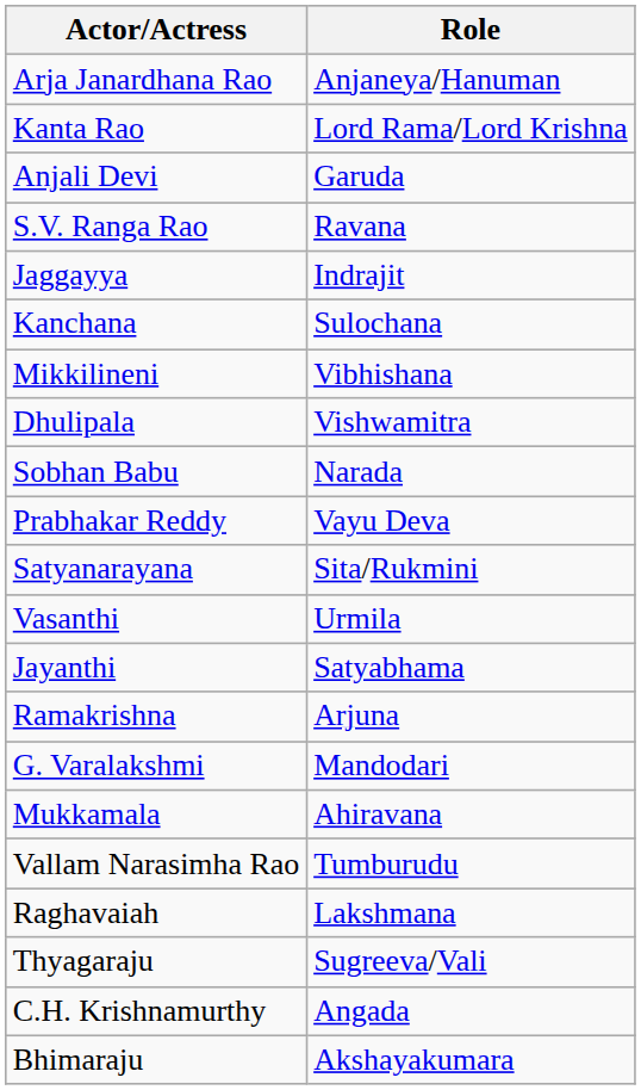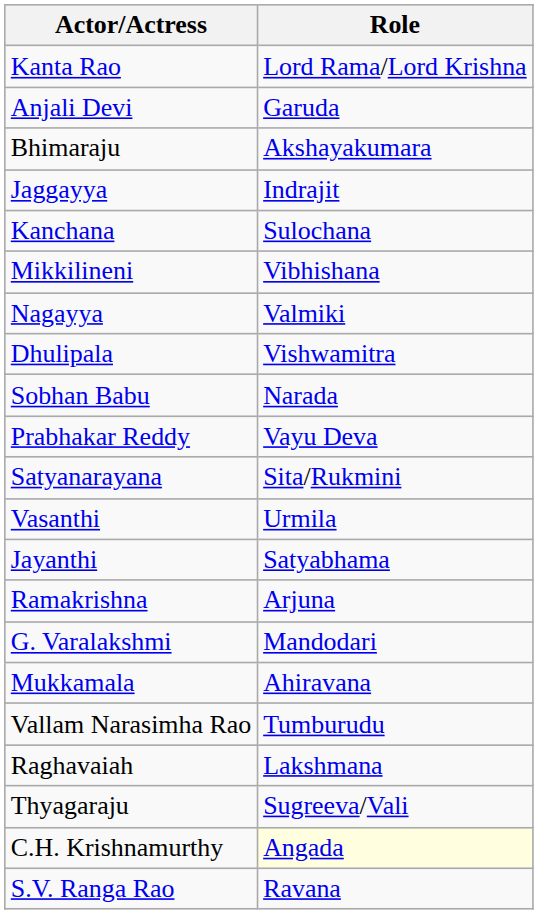 <table class="wikitable">
 <tr>
 <th>Actor/Actress</th>
 <th>Role</th>
-</tr>
-<tr>
-<td><a href='#'>Arja Janardhana Rao</a></td>
-<td><a href='#'>Anjaneya</a>/<a href='#'>Hanuman</a></td>
 </tr>
 <tr>
 <td><a href='#'>Kanta Rao</a></td>
 <td><a href='#'>Lord Rama</a>/<a href='#'>Lord Krishna</a></td>
 </tr>
 <tr>
 <td><a href='#'>Anjali Devi</a></td>
 <td><a href='#'>Garuda</a></td>
 </tr>
 <tr>
-<td><a href='#'>S.V. Ranga Rao</a></td>
-<td><a href='#'>Ravana</a></td>
+<td>Bhimaraju</td>
+<td><a href='#'>Akshayakumara</a></td>
 </tr>
 <tr>
 <td><a href='#'>Jaggayya</a></td>
 <td><a href='#'>Indrajit</a></td>
 </tr>
 <tr>
 <td><a href='#'>Kanchana</a></td>
 <td><a href='#'>Sulochana</a></td>
 </tr>
 <tr>
 <td><a href='#'>Mikkilineni</a></td>
 <td><a href='#'>Vibhishana</a></td>
+</tr>
+<tr>
+<td><a href='#'>Nagayya</a></td>
+<td><a href='#'>Valmiki</a></td>
 </tr>
 <tr>
 <td><a href='#'>Dhulipala</a></td>
 <td><a href='#'>Vishwamitra</a></td>
 </tr>
 <tr>
 <td><a href='#'>Sobhan Babu</a></td>
 <td><a href='#'>Narada</a></td>
 </tr>
 <tr>
 <td><a href='#'>Prabhakar Reddy</a></td>
 <td><a href='#'>Vayu Deva</a></td>
 </tr>
 <tr>
 <td><a href='#'>Satyanarayana</a></td>
 <td><a href='#'>Sita</a>/<a href='#'>Rukmini</a></td>
 </tr>
 <tr>
 <td><a href='#'>Vasanthi</a></td>
 <td><a href='#'>Urmila</a></td>
 </tr>
 <tr>
 <td><a href='#'>Jayanthi</a></td>
 <td><a href='#'>Satyabhama</a></td>
 </tr>
 <tr>
 <td><a href='#'>Ramakrishna</a></td>
 <td><a href='#'>Arjuna</a></td>
 </tr>
 <tr>
 <td><a href='#'>G. Varalakshmi</a></td>
 <td><a href='#'>Mandodari</a></td>
 </tr>
 <tr>
 <td><a href='#'>Mukkamala</a></td>
 <td><a href='#'>Ahiravana</a></td>
 </tr>
 <tr>
 <td>Vallam Narasimha Rao</td>
 <td><a href='#'>Tumburudu</a></td>
 </tr>
 <tr>
 <td>Raghavaiah</td>
 <td><a href='#'>Lakshmana</a></td>
 </tr>
 <tr>
 <td>Thyagaraju</td>
 <td><a href='#'>Sugreeva</a>/<a href='#'>Vali</a></td>
 </tr>
 <tr>
 <td>C.H. Krishnamurthy</td>
-<td><a href='#'>Angada</a></td>
+<td style="background: lightyellow;"><a href='#'>Angada</a></td>
 </tr>
 <tr>
-<td>Bhimaraju</td>
-<td><a href='#'>Akshayakumara</a></td>
+<td><a href='#'>S.V. Ranga Rao</a></td>
+<td><a href='#'>Ravana</a></td>
 </tr>
 </table>
